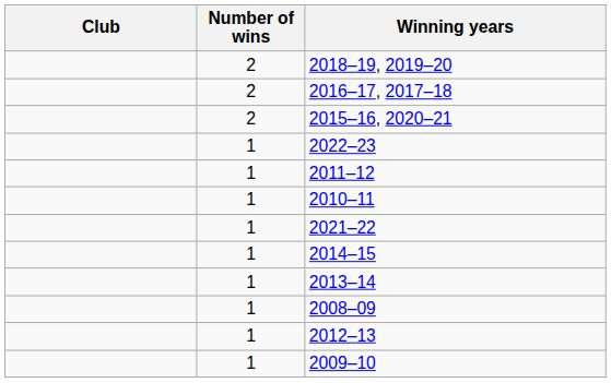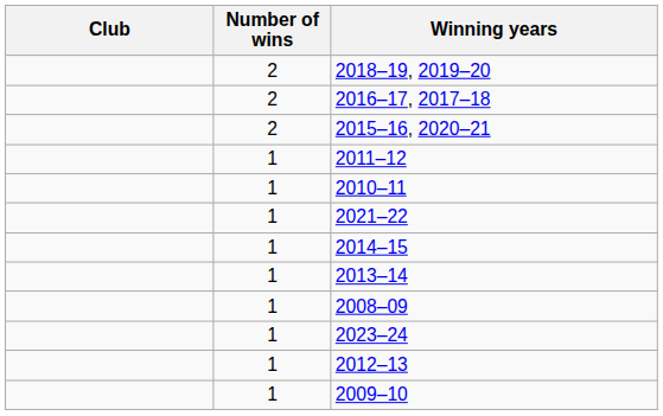 <table class="wikitable" style="width:90%">
 <tr>
 <th width=32%>Club</th>
 <th Width=18%>Number of wins</th>
 <th Width=50%>Winning years</th>
 </tr>
 <tr>
 <td></td>
 <td align=center>2</td>
 <td><a href='#'>2018–19</a>, <a href='#'>2019–20</a></td>
 </tr>
 <tr>
 <td></td>
 <td align=center>2</td>
 <td><a href='#'>2016–17</a>, <a href='#'>2017–18</a></td>
 </tr>
 <tr>
 <td></td>
 <td align=center>2</td>
 <td><a href='#'>2015–16</a>, <a href='#'>2020–21</a></td>
-</tr>
-<tr>
-<td></td>
-<td align=center>1</td>
-<td><a href='#'>2022–23</a></td>
 </tr>
 <tr>
 <td></td>
 <td align=center>1</td>
 <td><a href='#'>2011–12</a></td>
 </tr>
 <tr>
 <td></td>
 <td align=center>1</td>
 <td><a href='#'>2010–11</a></td>
 </tr>
 <tr>
 <td></td>
 <td align=center>1</td>
 <td><a href='#'>2021–22</a></td>
 </tr>
 <tr>
 <td></td>
 <td align=center>1</td>
 <td><a href='#'>2014–15</a></td>
 </tr>
 <tr>
 <td></td>
 <td align=center>1</td>
 <td><a href='#'>2013–14</a></td>
 </tr>
 <tr>
 <td></td>
 <td align=center>1</td>
 <td><a href='#'>2008–09</a></td>
 </tr>
 <tr>
 <td></td>
 <td align=center>1</td>
+<td><a href='#'>2023–24</a></td>
+</tr>
+<tr>
+<td></td>
+<td align=center>1</td>
 <td><a href='#'>2012–13</a></td>
 </tr>
 <tr>
 <td></td>
 <td align=center>1</td>
 <td><a href='#'>2009–10</a></td>
 </tr>
 </table>
